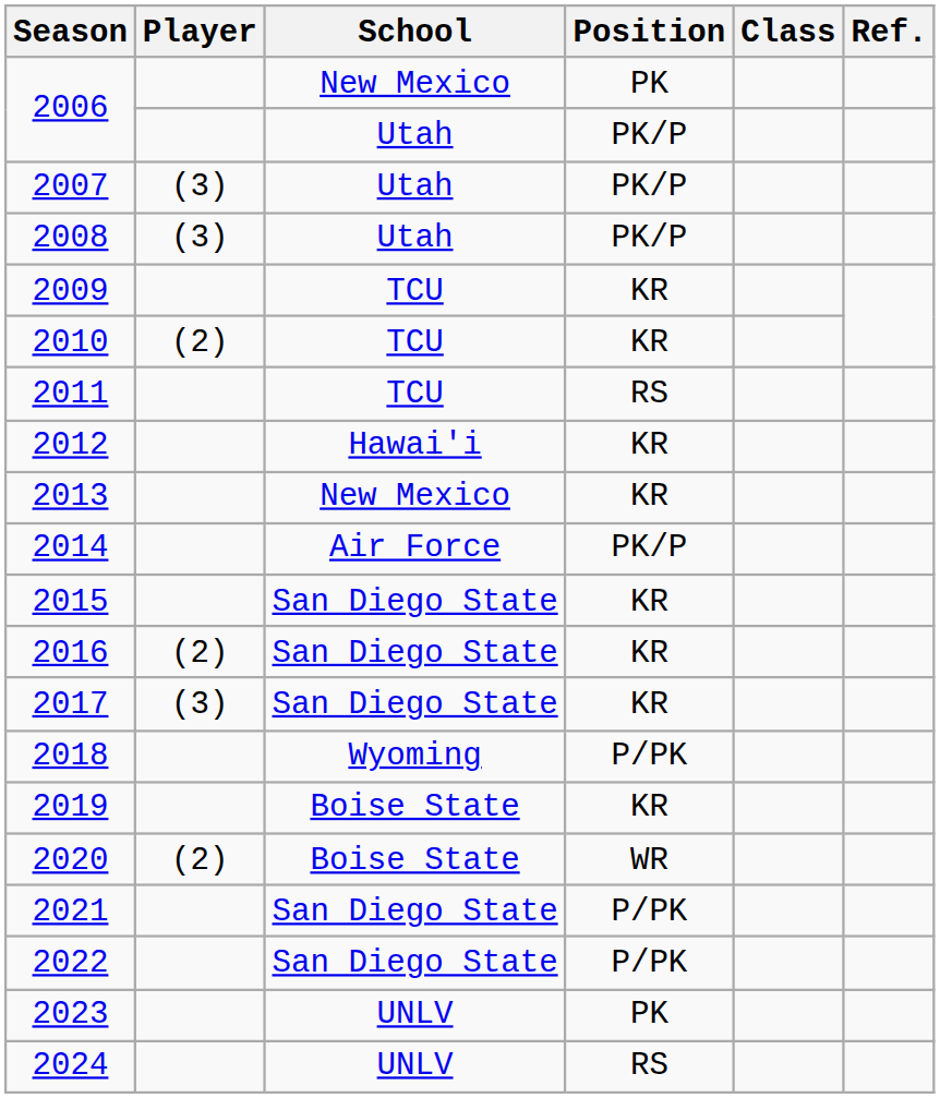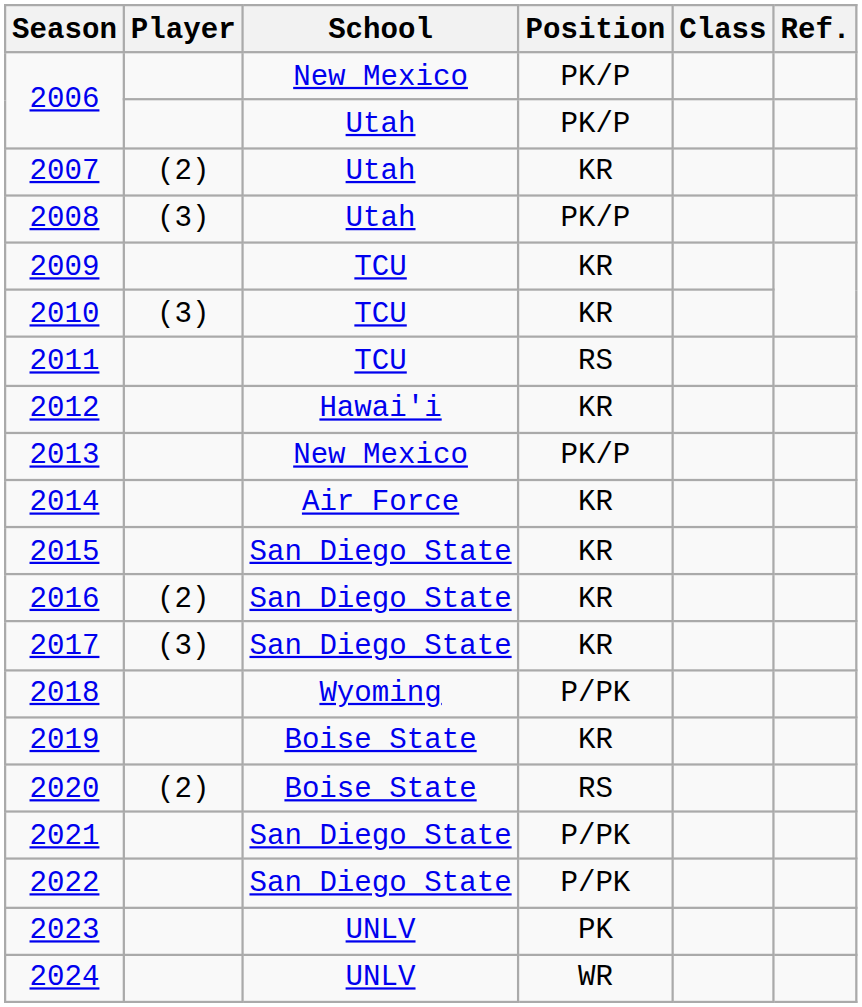 <table class="wikitable sortable">
 <tr>
 <th>Season</th>
 <th>Player</th>
 <th>School</th>
 <th>Position</th>
 <th>Class</th>
 <th>Ref.</th>
 </tr>
 <tr align="center">
 <td rowspan="2"><a href='#'>2006</a></td>
 <td></td>
 <td><a href='#'>New Mexico</a></td>
-<td>PK</td>
+<td>PK/P</td>
 <td></td>
 <td></td>
 </tr>
 <tr align="center">
 <td></td>
 <td><a href='#'>Utah</a></td>
 <td>PK/P</td>
 <td></td>
 <td></td>
 </tr>
 <tr align="center">
 <td><a href='#'>2007</a></td>
-<td> (3)</td>
+<td> (2)</td>
 <td><a href='#'>Utah</a></td>
-<td>PK/P</td>
+<td>KR</td>
 <td></td>
 <td></td>
 </tr>
 <tr align="center">
 <td><a href='#'>2008</a></td>
 <td> (3)</td>
 <td><a href='#'>Utah</a></td>
 <td>PK/P</td>
 <td></td>
 <td></td>
 </tr>
 <tr align="center">
 <td><a href='#'>2009</a></td>
 <td></td>
 <td><a href='#'>TCU</a></td>
 <td>KR</td>
 <td></td>
 <td rowspan="2"></td>
 </tr>
 <tr align="center">
 <td><a href='#'>2010</a></td>
-<td> (2)</td>
+<td> (3)</td>
 <td><a href='#'>TCU</a></td>
 <td>KR</td>
 <td></td>
 </tr>
 <tr align="center">
 <td><a href='#'>2011</a></td>
 <td></td>
 <td><a href='#'>TCU</a></td>
 <td>RS</td>
 <td></td>
 <td></td>
 </tr>
 <tr align="center">
 <td><a href='#'>2012</a></td>
 <td></td>
 <td><a href='#'>Hawai'i</a></td>
 <td>KR</td>
 <td></td>
 <td></td>
 </tr>
 <tr align="center">
 <td><a href='#'>2013</a></td>
 <td></td>
 <td><a href='#'>New Mexico</a></td>
-<td>KR</td>
+<td>PK/P</td>
 <td></td>
 <td></td>
 </tr>
 <tr align="center">
 <td><a href='#'>2014</a></td>
 <td></td>
 <td><a href='#'>Air Force</a></td>
-<td>PK/P</td>
+<td>KR</td>
 <td></td>
 <td></td>
 </tr>
 <tr align="center">
 <td><a href='#'>2015</a></td>
 <td></td>
 <td><a href='#'>San Diego State</a></td>
 <td>KR</td>
 <td></td>
 <td></td>
 </tr>
 <tr align="center">
 <td><a href='#'>2016</a></td>
 <td> (2)</td>
 <td><a href='#'>San Diego State</a></td>
 <td>KR</td>
 <td></td>
 <td></td>
 </tr>
 <tr align="center">
 <td><a href='#'>2017</a></td>
 <td> (3)</td>
 <td><a href='#'>San Diego State</a></td>
 <td>KR</td>
 <td></td>
 <td></td>
 </tr>
 <tr align="center">
 <td><a href='#'>2018</a></td>
 <td></td>
 <td><a href='#'>Wyoming</a></td>
 <td>P/PK</td>
 <td></td>
 <td></td>
 </tr>
 <tr align="center">
 <td><a href='#'>2019</a></td>
 <td></td>
 <td><a href='#'>Boise State</a></td>
 <td>KR</td>
 <td></td>
 <td></td>
 </tr>
 <tr align="center">
 <td><a href='#'>2020</a></td>
 <td> (2)</td>
 <td><a href='#'>Boise State</a></td>
-<td>WR</td>
+<td>RS</td>
 <td></td>
 <td></td>
 </tr>
 <tr align="center">
 <td><a href='#'>2021</a></td>
 <td></td>
 <td><a href='#'>San Diego State</a></td>
 <td>P/PK</td>
 <td></td>
 <td></td>
 </tr>
 <tr align="center">
 <td><a href='#'>2022</a></td>
 <td></td>
 <td><a href='#'>San Diego State</a></td>
 <td>P/PK</td>
 <td></td>
 <td></td>
 </tr>
 <tr align="center">
 <td><a href='#'>2023</a></td>
 <td></td>
 <td><a href='#'>UNLV</a></td>
 <td>PK</td>
 <td></td>
 <td></td>
 </tr>
 <tr align="center">
 <td><a href='#'>2024</a></td>
 <td></td>
 <td><a href='#'>UNLV</a></td>
-<td>RS</td>
+<td>WR</td>
 <td></td>
 <td></td>
 </tr>
 </table>
